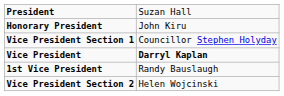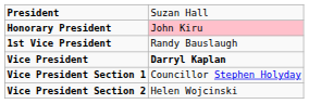 <table class="wikitable">
 <tr>
 <td><strong>President</strong></td>
 <td>Suzan Hall</td>
 </tr>
 <tr>
 <td><strong>Honorary President</strong></td>
-<td>John Kiru</td>
+<td style="background: pink;">John Kiru</td>
+</tr>
+<tr>
+<td><strong>1st Vice President</strong></td>
+<td>Randy Bauslaugh</td>
+</tr>
+<tr>
+<td><strong>Vice President</strong></td>
+<td><strong>Darryl Kaplan</strong></td>
 </tr>
 <tr>
 <td><strong>Vice President Section 1</strong></td>
 <td>Councillor <a href='#'>Stephen Holyday</a></td>
 </tr>
 <tr>
-<td><strong>Vice President</strong></td>
-<td><strong>Darryl Kaplan</strong></td>
-</tr>
-<tr>
-<td><strong>1st Vice President</strong></td>
-<td>Randy Bauslaugh</td>
-</tr>
-<tr>
 <td><strong>Vice President Section 2</strong></td>
 <td>Helen Wojcinski</td>
 </tr>
 </table>
